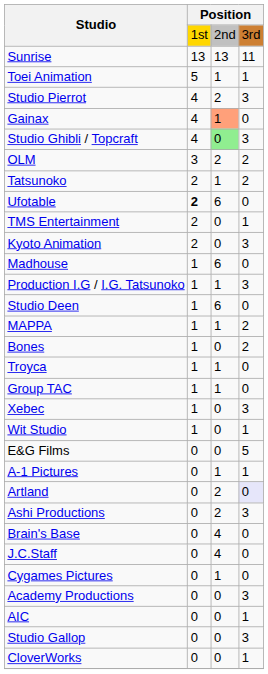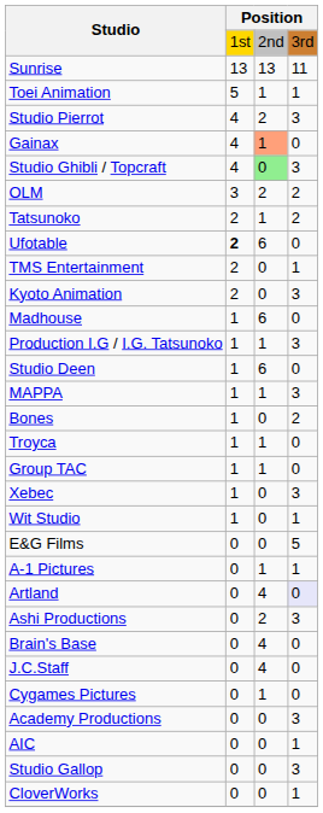 <table class="wikitable" style="font-size: 99%;">
 <tr>
 <th rowspan="2">Studio</th>
 <th colspan="3">Position</th>
 </tr>
 <tr>
 <td bgcolor="#FFD700">1st</td>
 <td bgcolor="#C0C0C0">2nd</td>
 <td bgcolor="#CD7F32">3rd</td>
 </tr>
 <tr>
 <td><a href='#'>Sunrise</a></td>
 <td>13</td>
 <td>13</td>
 <td>11</td>
 </tr>
 <tr>
 <td><a href='#'>Toei Animation</a></td>
 <td>5</td>
 <td>1</td>
 <td>1</td>
 </tr>
 <tr>
 <td><a href='#'>Studio Pierrot</a></td>
 <td>4</td>
 <td>2</td>
 <td>3</td>
 </tr>
 <tr>
 <td><a href='#'>Gainax</a></td>
 <td>4</td>
 <td style="background: lightsalmon;">1</td>
 <td>0</td>
 </tr>
 <tr>
 <td><a href='#'>Studio Ghibli</a> / <a href='#'>Topcraft</a></td>
 <td>4</td>
 <td style="background: lightgreen;">0</td>
 <td>3</td>
 </tr>
 <tr>
 <td><a href='#'>OLM</a></td>
 <td>3</td>
 <td>2</td>
 <td>2</td>
 </tr>
 <tr>
 <td><a href='#'>Tatsunoko</a></td>
 <td>2</td>
 <td>1</td>
 <td>2</td>
 </tr>
 <tr>
 <td><a href='#'>Ufotable</a></td>
 <td><strong>2</strong></td>
 <td>6</td>
 <td>0</td>
 </tr>
 <tr>
 <td><a href='#'>TMS Entertainment</a></td>
 <td>2</td>
 <td>0</td>
 <td>1</td>
 </tr>
 <tr>
 <td><a href='#'>Kyoto Animation</a></td>
 <td>2</td>
 <td>0</td>
 <td>3</td>
 </tr>
 <tr>
 <td><a href='#'>Madhouse</a></td>
 <td>1</td>
 <td>6</td>
 <td>0</td>
 </tr>
 <tr>
 <td><a href='#'>Production I.G</a> / <a href='#'>I.G. Tatsunoko</a></td>
 <td>1</td>
 <td>1</td>
 <td>3</td>
 </tr>
 <tr>
 <td><a href='#'>Studio Deen</a></td>
 <td>1</td>
 <td>6</td>
 <td>0</td>
 </tr>
 <tr>
 <td><a href='#'>MAPPA</a></td>
 <td>1</td>
 <td>1</td>
-<td>2</td>
+<td>3</td>
 </tr>
 <tr>
 <td><a href='#'>Bones</a></td>
 <td>1</td>
 <td>0</td>
 <td>2</td>
 </tr>
 <tr>
 <td><a href='#'>Troyca</a></td>
 <td>1</td>
 <td>1</td>
 <td>0</td>
 </tr>
 <tr>
 <td><a href='#'>Group TAC</a></td>
 <td>1</td>
 <td>1</td>
 <td>0</td>
 </tr>
 <tr>
 <td><a href='#'>Xebec</a></td>
 <td>1</td>
 <td>0</td>
 <td>3</td>
 </tr>
 <tr>
 <td><a href='#'>Wit Studio</a></td>
 <td>1</td>
 <td>0</td>
 <td>1</td>
 </tr>
 <tr>
 <td>E&G Films</td>
 <td>0</td>
 <td>0</td>
 <td>5</td>
 </tr>
 <tr>
 <td><a href='#'>A-1 Pictures</a></td>
 <td>0</td>
 <td>1</td>
 <td>1</td>
 </tr>
 <tr>
 <td><a href='#'>Artland</a></td>
 <td>0</td>
-<td>2</td>
+<td>4</td>
 <td style="background: lavender;">0</td>
 </tr>
 <tr>
 <td><a href='#'>Ashi Productions</a></td>
 <td>0</td>
 <td>2</td>
 <td>3</td>
 </tr>
 <tr>
 <td><a href='#'>Brain's Base</a></td>
 <td>0</td>
 <td>4</td>
 <td>0</td>
 </tr>
 <tr>
 <td><a href='#'>J.C.Staff</a></td>
 <td>0</td>
 <td>4</td>
 <td>0</td>
 </tr>
 <tr>
 <td><a href='#'>Cygames Pictures</a></td>
 <td>0</td>
 <td>1</td>
 <td>0</td>
 </tr>
 <tr>
 <td><a href='#'>Academy Productions</a></td>
 <td>0</td>
 <td>0</td>
 <td>3</td>
 </tr>
 <tr>
 <td><a href='#'>AIC</a></td>
 <td>0</td>
 <td>0</td>
 <td>1</td>
 </tr>
 <tr>
 <td><a href='#'>Studio Gallop</a></td>
 <td>0</td>
 <td>0</td>
 <td>3</td>
 </tr>
 <tr>
 <td><a href='#'>CloverWorks</a></td>
 <td>0</td>
 <td>0</td>
 <td>1</td>
 </tr>
 <tr>
 </tr>
 </table>
